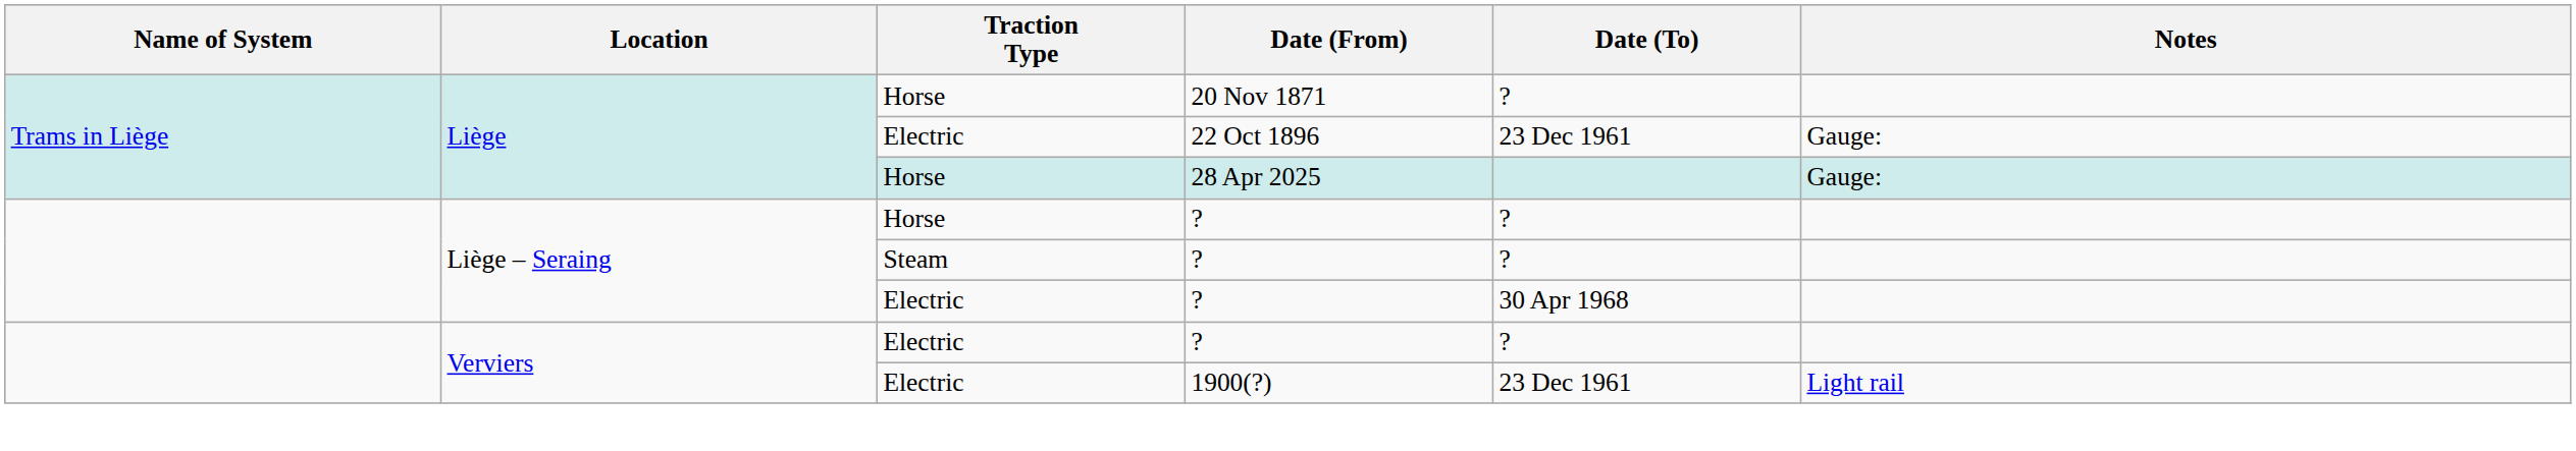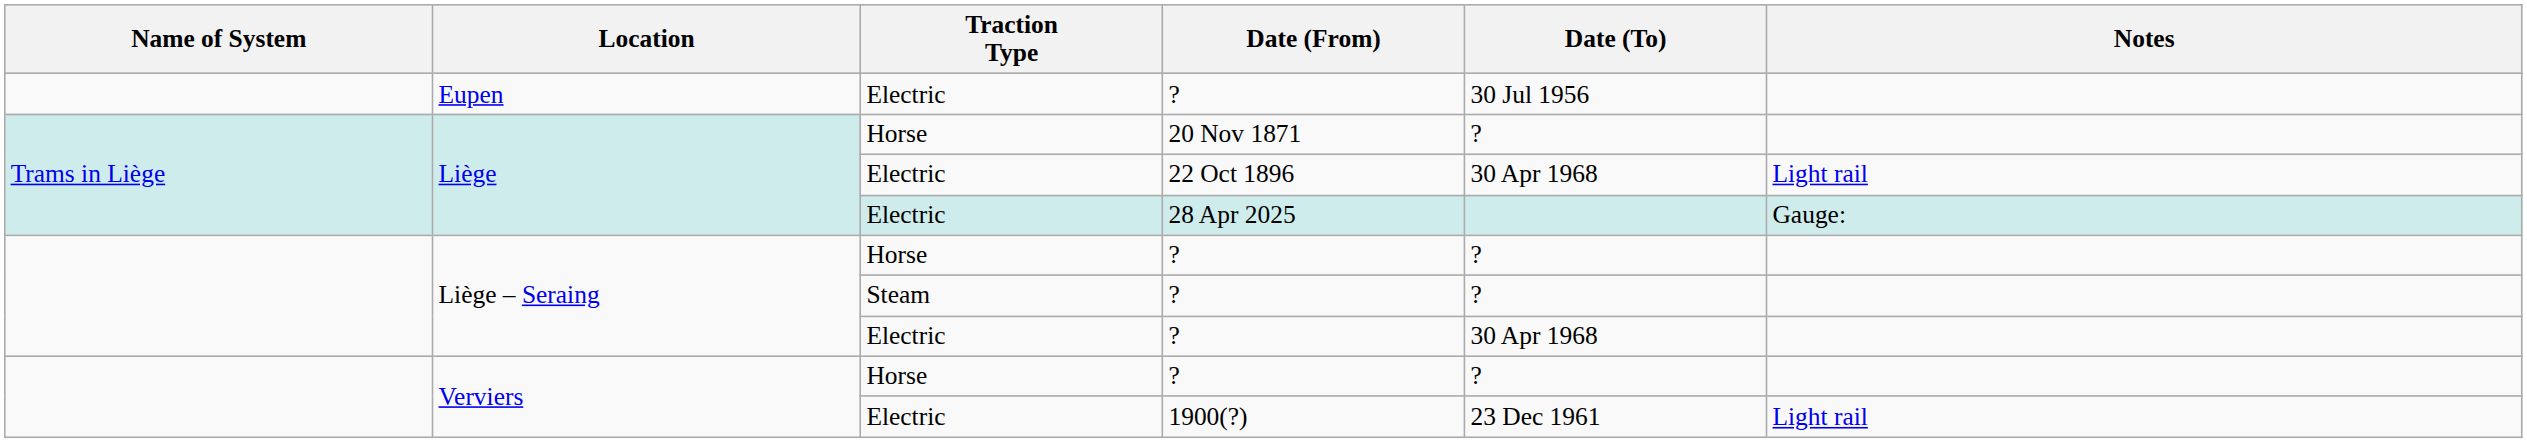 <table class="wikitable" width=100%>
 <tr>
 <th width=17%>Name of System</th>
 <th width=17%>Location</th>
 <th width=12%>Traction<br>Type</th>
 <th width=12%>Date (From)</th>
 <th width=12%>Date (To)</th>
 <th width=30%>Notes</th>
+</tr>
+<tr>
+<td> </td>
+<td><a href='#'>Eupen</a></td>
+<td>Electric</td>
+<td>?</td>
+<td>30 Jul 1956</td>
+<td> </td>
 </tr>
 <tr>
 <td style="background:#CFECEC" rowspan="3"><a href='#'>Trams in Liège</a></td>
 <td style="background:#CFECEC" rowspan="3"><a href='#'>Liège</a></td>
 <td>Horse</td>
 <td>20 Nov 1871</td>
 <td>?</td>
 <td> </td>
 </tr>
 <tr>
 <td>Electric</td>
 <td>22 Oct 1896</td>
-<td>23 Dec 1961</td>
-<td>Gauge: </td>
+<td>30 Apr 1968</td>
+<td><a href='#'>Light rail</a></td>
 </tr>
 <tr style="background:#CFECEC">
-<td>Horse</td>
+<td>Electric</td>
 <td>28 Apr 2025</td>
 <td></td>
 <td>Gauge: </td>
 </tr>
 <tr>
 <td rowspan="3"> </td>
 <td rowspan="3">Liège – <a href='#'>Seraing</a></td>
 <td>Horse</td>
 <td>?</td>
 <td>?</td>
 <td> </td>
 </tr>
 <tr>
 <td>Steam</td>
 <td>?</td>
 <td>?</td>
 <td> </td>
 </tr>
 <tr>
 <td>Electric</td>
 <td>?</td>
 <td>30 Apr 1968</td>
 <td> </td>
 </tr>
 <tr>
 <td rowspan="2"> </td>
 <td rowspan="2"><a href='#'>Verviers</a></td>
-<td>Electric</td>
+<td>Horse</td>
 <td>?</td>
 <td>?</td>
 <td> </td>
 </tr>
 <tr>
 <td>Electric</td>
 <td>1900(?)</td>
 <td>23 Dec 1961</td>
 <td><a href='#'>Light rail</a></td>
 </tr>
 </table>
